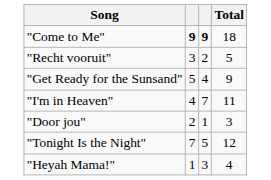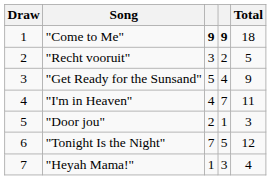 <table class="wikitable plainrowheaders" style="margin: 1em auto 1em auto; text-align:center;">
 <tr>
+<th>Draw</th>
 <th>Song</th>
 <th></th>
 <th></th>
 <th>Total</th>
 </tr>
 <tr>
+<td>1</td>
 <td align="left">"Come to Me"</td>
 <td><strong>9</strong></td>
 <td><strong>9</strong></td>
 <td>18</td>
 </tr>
 <tr>
+<td>2</td>
 <td align="left">"Recht vooruit"</td>
 <td>3</td>
 <td>2</td>
 <td>5</td>
 </tr>
 <tr>
+<td>3</td>
 <td align="left">"Get Ready for the Sunsand"</td>
 <td>5</td>
 <td>4</td>
 <td>9</td>
 </tr>
 <tr>
+<td>4</td>
 <td align="left">"I'm in Heaven"</td>
 <td>4</td>
 <td>7</td>
 <td>11</td>
 </tr>
 <tr>
+<td>5</td>
 <td align="left">"Door jou"</td>
 <td>2</td>
 <td>1</td>
 <td>3</td>
 </tr>
 <tr>
+<td>6</td>
 <td align="left">"Tonight Is the Night"</td>
 <td>7</td>
 <td>5</td>
 <td>12</td>
 </tr>
 <tr>
+<td>7</td>
 <td align="left">"Heyah Mama!"</td>
 <td>1</td>
 <td>3</td>
 <td>4</td>
 </tr>
 </table>
